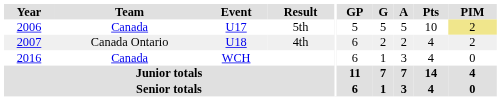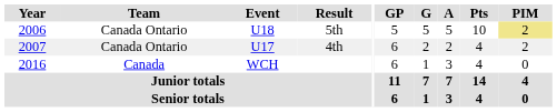 <table border="0" cellpadding="1" cellspacing="0" ID="Table3" style="text-align:center; width:40em;">
 <tr bgcolor="#e0e0e0">
 <th>Year</th>
 <th>Team</th>
 <th>Event</th>
 <th>Result</th>
 <th rowspan="99" bgcolor="#ffffff"></th>
 <th>GP</th>
 <th>G</th>
 <th>A</th>
 <th>Pts</th>
 <th>PIM</th>
 </tr>
 <tr>
 <td><a href='#'>2006</a></td>
-<td><a href='#'>Canada</a></td>
-<td><a href='#'>U17</a></td>
+<td>Canada Ontario</td>
+<td><a href='#'>U18</a></td>
 <td>5th</td>
 <td>5</td>
 <td>5</td>
 <td>5</td>
 <td>10</td>
 <td style="background: khaki;">2</td>
 </tr>
 <tr bgcolor="#f0f0f0">
 <td><a href='#'>2007</a></td>
 <td>Canada Ontario</td>
-<td><a href='#'>U18</a></td>
+<td><a href='#'>U17</a></td>
 <td>4th</td>
 <td>6</td>
 <td>2</td>
 <td>2</td>
 <td>4</td>
 <td>2</td>
 </tr>
 <tr>
 <td><a href='#'>2016</a></td>
 <td><a href='#'>Canada</a></td>
 <td><a href='#'>WCH</a></td>
 <td></td>
 <td>6</td>
 <td>1</td>
 <td>3</td>
 <td>4</td>
 <td>0</td>
 </tr>
 <tr bgcolor="#e0e0e0">
 <th colspan="4">Junior totals</th>
 <th>11</th>
 <th>7</th>
 <th>7</th>
 <th>14</th>
 <th>4</th>
 </tr>
 <tr bgcolor="#e0e0e0">
 <th colspan="4">Senior totals</th>
 <th>6</th>
 <th>1</th>
 <th>3</th>
 <th>4</th>
 <th>0</th>
 </tr>
 </table>
